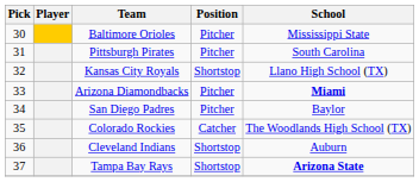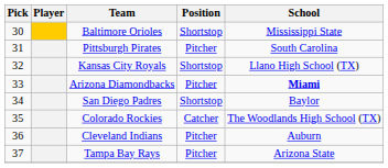 <table class="wikitable sortable plainrowheaders" style="text-align:center; width=74%">
 <tr>
 <th scope="col">Pick</th>
 <th scope="col">Player</th>
 <th scope="col">Team</th>
 <th scope="col">Position</th>
 <th scope="col">School</th>
 </tr>
 <tr>
 <td>30</td>
 <th scope="row" style="text-align:center; background-color:#FFCC00"></th>
 <td><a href='#'>Baltimore Orioles</a></td>
-<td><a href='#'>Pitcher</a></td>
+<td><a href='#'>Shortstop</a></td>
 <td><a href='#'>Mississippi State</a></td>
 </tr>
 <tr>
 <td>31</td>
 <th scope="row" style="text-align:center"></th>
 <td><a href='#'>Pittsburgh Pirates</a></td>
 <td><a href='#'>Pitcher</a></td>
 <td><a href='#'>South Carolina</a></td>
 </tr>
 <tr>
 <td>32</td>
 <th scope="row" style="text-align:center"></th>
 <td><a href='#'>Kansas City Royals</a></td>
 <td><a href='#'>Shortstop</a></td>
 <td><a href='#'>Llano High School</a> (<a href='#'>TX</a>)</td>
 </tr>
 <tr>
 <td>33</td>
 <th scope="row" style="text-align:center"></th>
 <td><a href='#'>Arizona Diamondbacks</a></td>
 <td><a href='#'>Pitcher</a></td>
 <td><strong><a href='#'>Miami</a></strong></td>
 </tr>
 <tr>
 <td>34</td>
 <th scope="row" style="text-align:center"></th>
 <td><a href='#'>San Diego Padres</a></td>
-<td><a href='#'>Pitcher</a></td>
+<td><a href='#'>Shortstop</a></td>
 <td><a href='#'>Baylor</a></td>
 </tr>
 <tr>
 <td>35</td>
 <th scope="row" style="text-align:center"></th>
 <td><a href='#'>Colorado Rockies</a></td>
 <td><a href='#'>Catcher</a></td>
 <td><a href='#'>The Woodlands High School</a> (<a href='#'>TX</a>)</td>
 </tr>
 <tr>
 <td>36</td>
 <th scope="row" style="text-align:center"></th>
 <td><a href='#'>Cleveland Indians</a></td>
-<td><a href='#'>Shortstop</a></td>
+<td><a href='#'>Pitcher</a></td>
 <td><a href='#'>Auburn</a></td>
 </tr>
 <tr>
 <td>37</td>
 <th scope="row" style="text-align:center"></th>
 <td><a href='#'>Tampa Bay Rays</a></td>
-<td><a href='#'>Shortstop</a></td>
-<td><strong><a href='#'>Arizona State</a></strong></td>
+<td><a href='#'>Pitcher</a></td>
+<td><a href='#'>Arizona State</a></td>
 </tr>
 <tr>
 </tr>
 </table>
